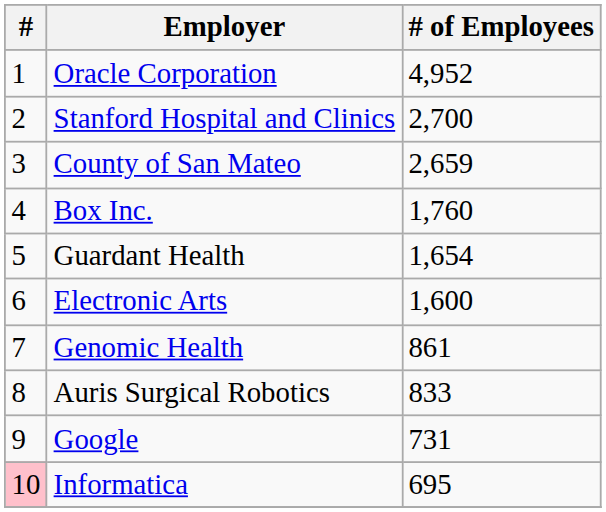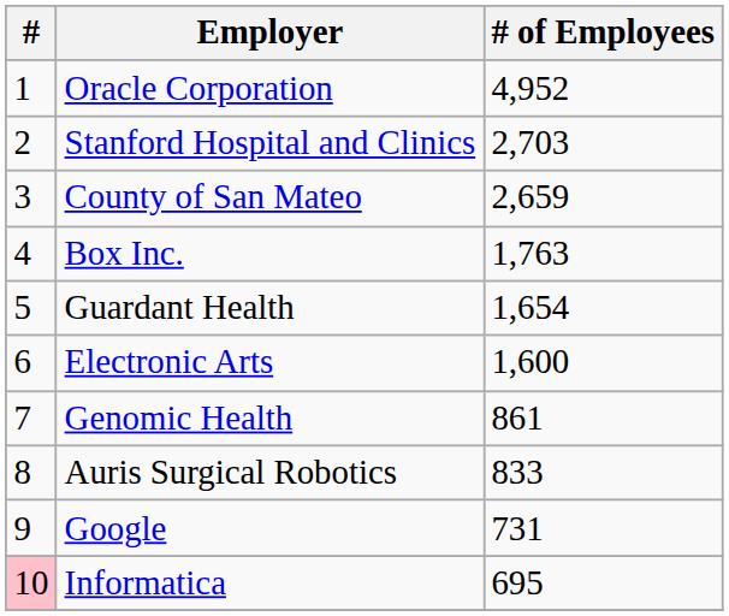 <table class="wikitable sortable">
 <tr>
 <th>#</th>
 <th>Employer</th>
 <th># of Employees</th>
 </tr>
 <tr>
 <td>1</td>
 <td><a href='#'>Oracle Corporation</a></td>
 <td>4,952</td>
 </tr>
 <tr>
 <td>2</td>
 <td><a href='#'>Stanford Hospital and Clinics</a></td>
-<td>2,700</td>
+<td>2,703</td>
 </tr>
 <tr>
 <td>3</td>
 <td><a href='#'>County of San Mateo</a></td>
 <td>2,659</td>
 </tr>
 <tr>
 <td>4</td>
 <td><a href='#'>Box Inc.</a></td>
-<td>1,760</td>
+<td>1,763</td>
 </tr>
 <tr>
 <td>5</td>
 <td>Guardant Health</td>
 <td>1,654</td>
 </tr>
 <tr>
 <td>6</td>
 <td><a href='#'>Electronic Arts</a></td>
 <td>1,600</td>
 </tr>
 <tr>
 <td>7</td>
 <td><a href='#'>Genomic Health</a></td>
 <td>861</td>
 </tr>
 <tr>
 <td>8</td>
 <td>Auris Surgical Robotics</td>
 <td>833</td>
 </tr>
 <tr>
 <td>9</td>
 <td><a href='#'>Google</a></td>
 <td>731</td>
 </tr>
 <tr>
 <td style="background: pink;">10</td>
 <td><a href='#'>Informatica</a></td>
 <td>695</td>
 </tr>
 <tr>
 </tr>
 </table>
